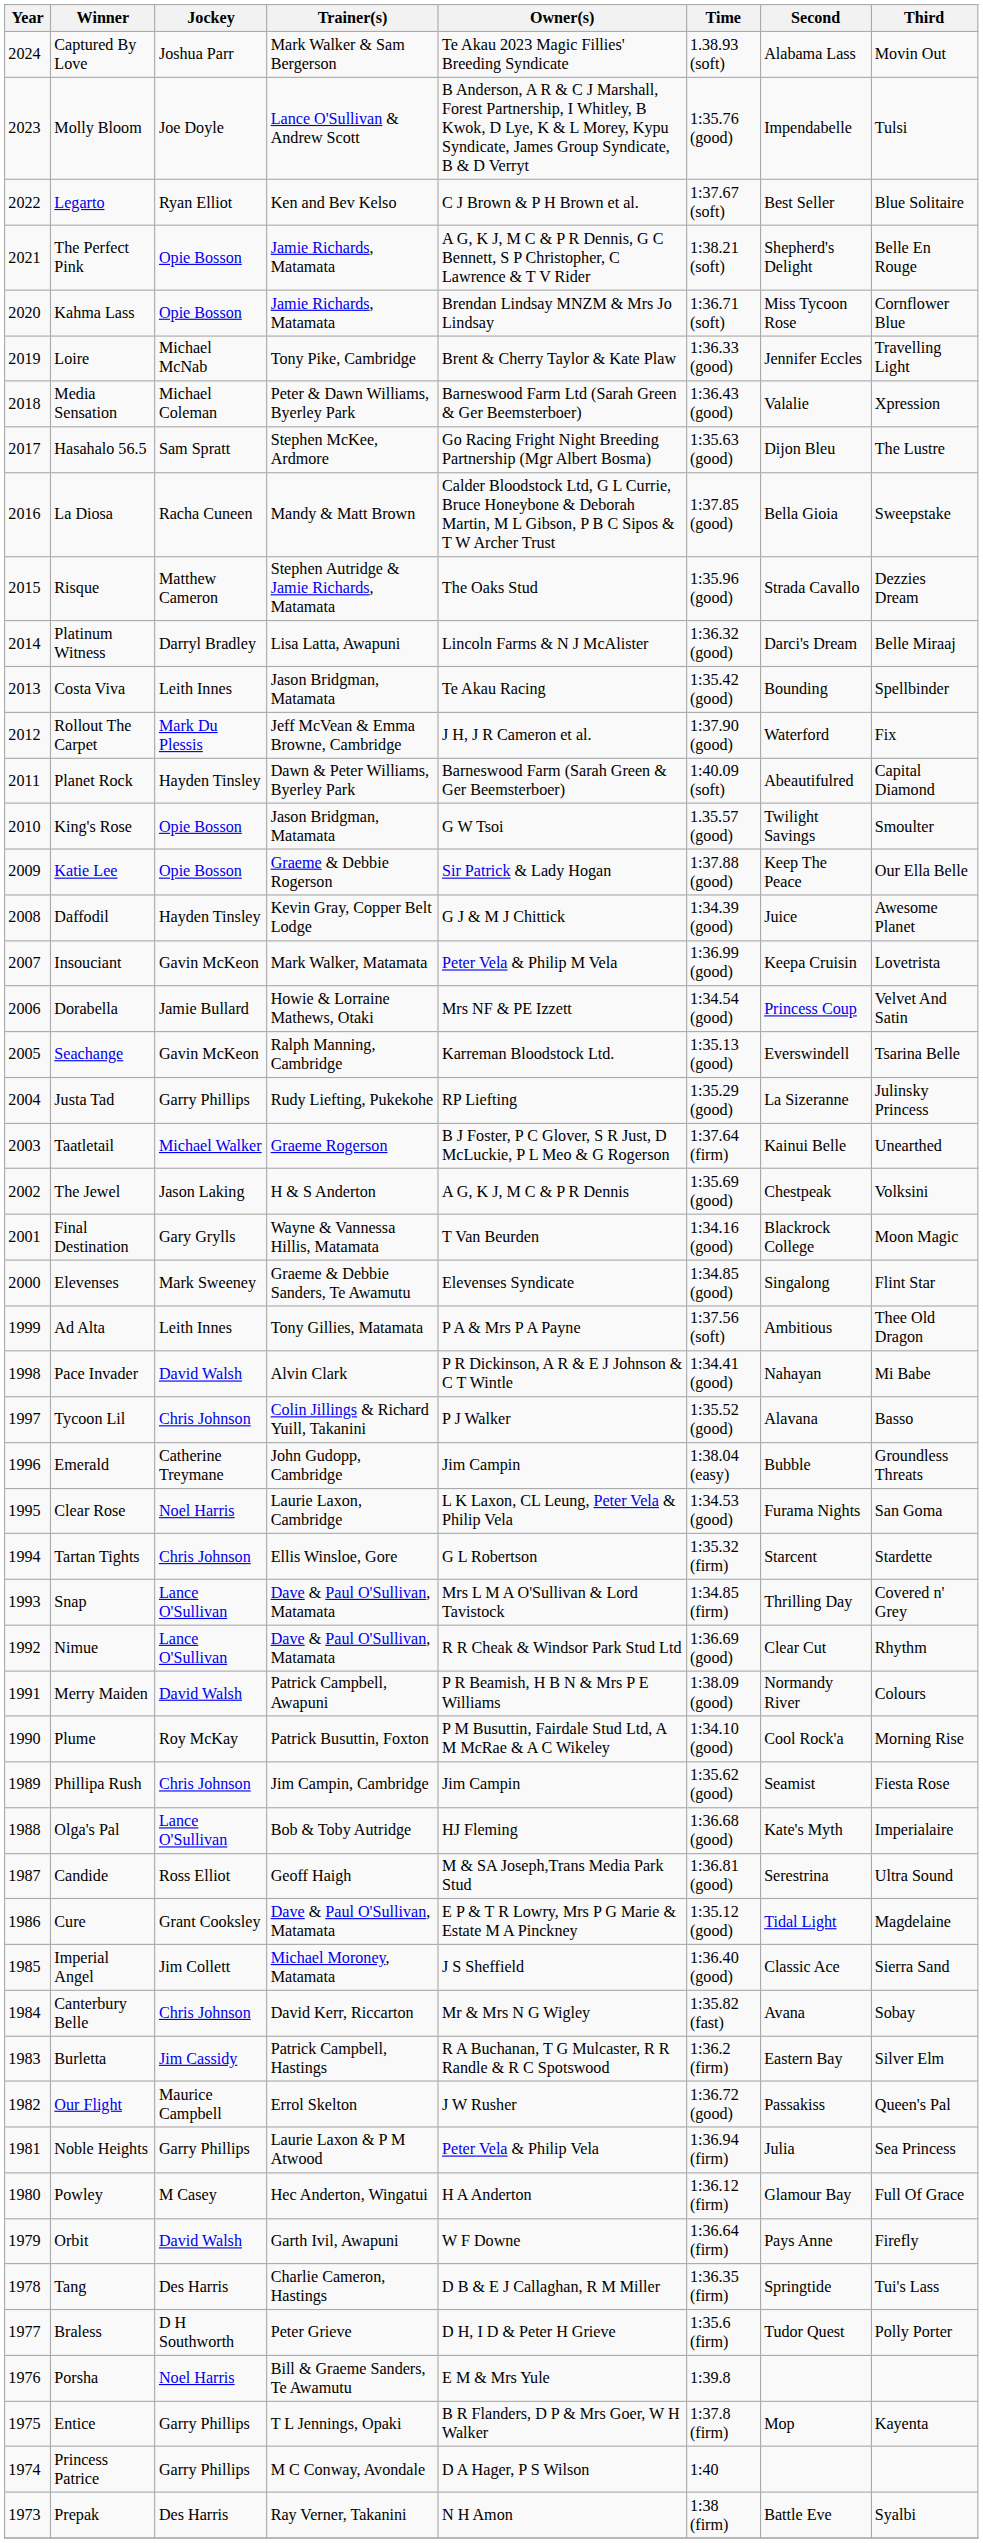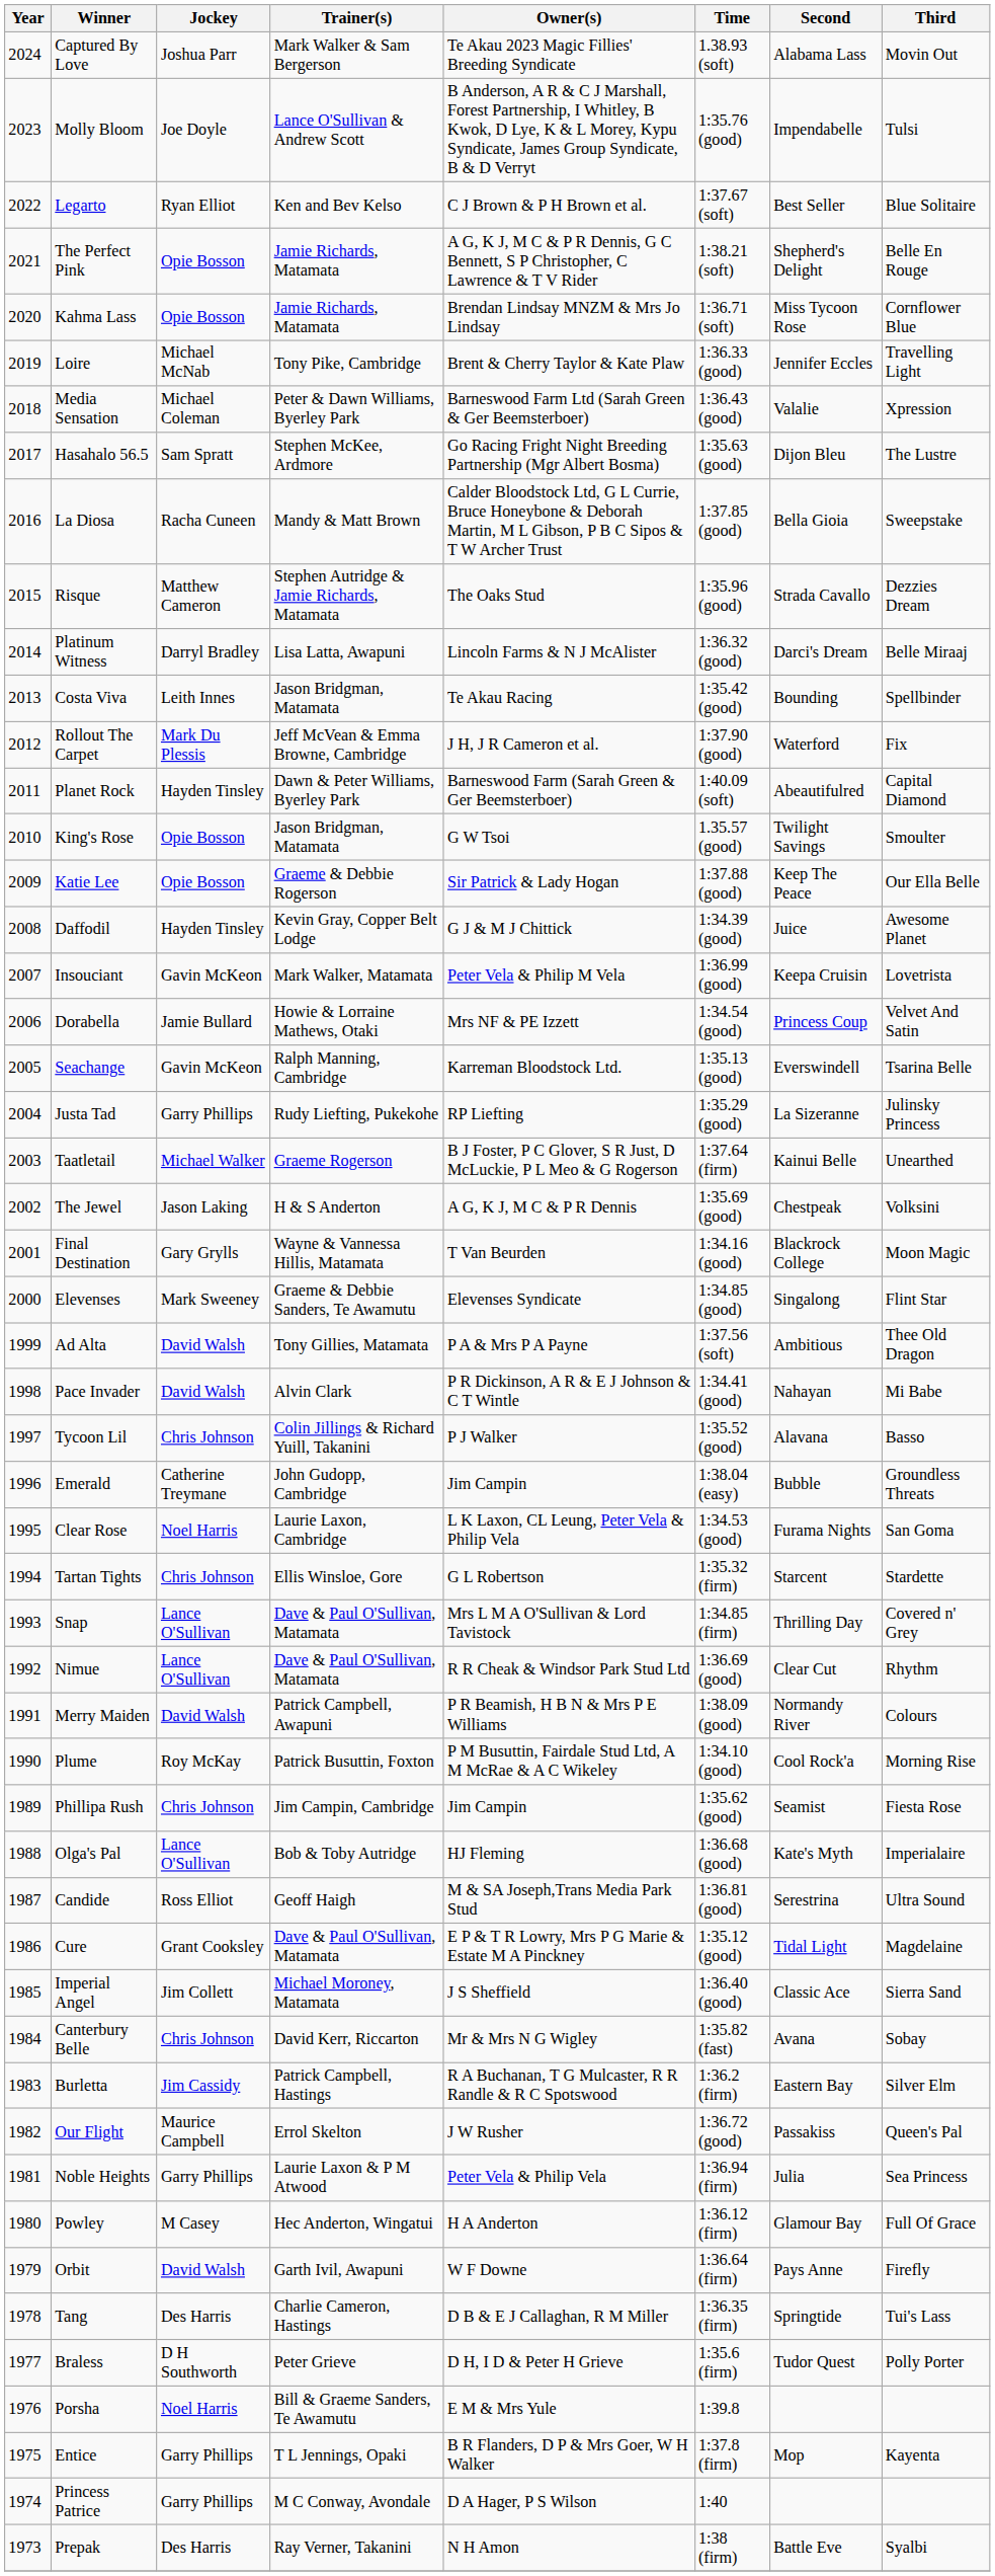 <table class="wikitable sortable" style="font-size:90%">
 <tr>
 <th style="width:38px">Year<br></th>
 <th style="width:100px">Winner<br></th>
 <th style="width:110px">Jockey<br></th>
 <th style="width:200px">Trainer(s)<br></th>
 <th style="width:300px">Owner(s)<br></th>
 <th style="width:70px">Time<br></th>
 <th style="width:100px">Second<br></th>
 <th style="width:100px">Third</th>
 </tr>
 <tr>
 <td>2024</td>
 <td>Captured By Love</td>
 <td>Joshua Parr</td>
 <td>Mark Walker & Sam Bergerson</td>
 <td>Te Akau 2023 Magic Fillies' Breeding Syndicate</td>
 <td>1.38.93 (soft)</td>
 <td>Alabama Lass</td>
 <td>Movin Out</td>
 </tr>
 <tr>
 <td>2023</td>
 <td>Molly Bloom</td>
 <td>Joe Doyle</td>
 <td><a href='#'>Lance O'Sullivan</a> & Andrew Scott</td>
 <td>B Anderson, A R & C J Marshall, Forest Partnership, I Whitley, B Kwok, D Lye, K & L Morey, Kypu Syndicate, James Group Syndicate, B & D Verryt</td>
 <td>1:35.76 (good)</td>
 <td>Impendabelle</td>
 <td>Tulsi</td>
 </tr>
 <tr>
 <td>2022 </td>
 <td><a href='#'>Legarto</a></td>
 <td>Ryan Elliot</td>
 <td>Ken and Bev Kelso</td>
 <td>C J Brown & P H Brown et al.</td>
 <td>1:37.67 (soft)</td>
 <td>Best Seller</td>
 <td>Blue Solitaire</td>
 </tr>
 <tr>
 <td>2021 </td>
 <td>The Perfect Pink</td>
 <td><a href='#'>Opie Bosson</a></td>
 <td><a href='#'>Jamie Richards</a>, Matamata</td>
 <td>A G, K J, M C & P R Dennis, G C Bennett, S P Christopher, C Lawrence & T V Rider</td>
 <td>1:38.21 (soft)</td>
 <td>Shepherd's Delight</td>
 <td>Belle En Rouge</td>
 </tr>
 <tr>
 <td>2020 </td>
 <td>Kahma Lass</td>
 <td><a href='#'>Opie Bosson</a></td>
 <td><a href='#'>Jamie Richards</a>, Matamata</td>
 <td>Brendan Lindsay MNZM & Mrs Jo Lindsay</td>
 <td>1:36.71 (soft)</td>
 <td>Miss Tycoon Rose</td>
 <td>Cornflower Blue</td>
 </tr>
 <tr>
 <td>2019 </td>
 <td>Loire</td>
 <td>Michael McNab</td>
 <td>Tony Pike, Cambridge</td>
 <td>Brent & Cherry Taylor & Kate Plaw</td>
 <td>1:36.33 (good)</td>
 <td>Jennifer Eccles</td>
 <td>Travelling Light</td>
 </tr>
 <tr>
 <td>2018 </td>
 <td>Media Sensation</td>
 <td>Michael Coleman</td>
 <td>Peter & Dawn Williams, Byerley Park</td>
 <td>Barneswood Farm Ltd (Sarah Green & Ger Beemsterboer)</td>
 <td>1:36.43 (good)</td>
 <td>Valalie</td>
 <td>Xpression</td>
 </tr>
 <tr>
 <td>2017 </td>
 <td>Hasahalo 56.5</td>
 <td>Sam Spratt</td>
 <td>Stephen McKee, Ardmore</td>
 <td>Go Racing Fright Night Breeding Partnership (Mgr Albert Bosma)</td>
 <td>1:35.63 (good)</td>
 <td>Dijon Bleu</td>
 <td>The Lustre</td>
 </tr>
 <tr>
 <td>2016 </td>
 <td>La Diosa</td>
 <td>Racha Cuneen</td>
 <td>Mandy & Matt Brown</td>
 <td>Calder Bloodstock Ltd, G L Currie, Bruce Honeybone & Deborah Martin, M L Gibson, P B C Sipos & T W Archer Trust</td>
 <td>1:37.85 (good)</td>
 <td>Bella Gioia</td>
 <td>Sweepstake</td>
 </tr>
 <tr>
 <td>2015 </td>
 <td>Risque</td>
 <td>Matthew Cameron</td>
 <td>Stephen Autridge & <a href='#'>Jamie Richards</a>, Matamata</td>
 <td>The Oaks Stud</td>
 <td>1:35.96 (good)</td>
 <td>Strada Cavallo</td>
 <td>Dezzies Dream</td>
 </tr>
 <tr>
 <td>2014</td>
 <td>Platinum Witness</td>
 <td>Darryl Bradley</td>
 <td>Lisa Latta, Awapuni</td>
 <td>Lincoln Farms & N J McAlister</td>
 <td>1:36.32 (good)</td>
 <td>Darci's Dream</td>
 <td>Belle Miraaj</td>
 </tr>
 <tr>
 <td>2013 </td>
 <td>Costa Viva</td>
 <td>Leith Innes</td>
 <td>Jason Bridgman, Matamata</td>
 <td>Te Akau Racing</td>
 <td>1:35.42 (good)</td>
 <td>Bounding</td>
 <td>Spellbinder</td>
 </tr>
 <tr>
 <td>2012 </td>
 <td>Rollout The Carpet</td>
 <td><a href='#'>Mark Du Plessis</a></td>
 <td>Jeff McVean & Emma Browne, Cambridge</td>
 <td>J H, J R Cameron et al.</td>
 <td>1:37.90 (good)</td>
 <td>Waterford</td>
 <td>Fix</td>
 </tr>
 <tr>
 <td>2011 </td>
 <td>Planet Rock</td>
 <td>Hayden Tinsley</td>
 <td>Dawn & Peter Williams, Byerley Park</td>
 <td>Barneswood Farm (Sarah Green & Ger Beemsterboer)</td>
 <td>1:40.09 (soft)</td>
 <td>Abeautifulred</td>
 <td>Capital Diamond</td>
 </tr>
 <tr>
 <td>2010 </td>
 <td>King's Rose</td>
 <td><a href='#'>Opie Bosson</a></td>
 <td>Jason Bridgman, Matamata</td>
 <td>G W Tsoi</td>
 <td>1.35.57 (good)</td>
 <td>Twilight Savings</td>
 <td>Smoulter</td>
 </tr>
 <tr>
 <td>2009 </td>
 <td><a href='#'>Katie Lee</a></td>
 <td><a href='#'>Opie Bosson</a></td>
 <td><a href='#'>Graeme</a> & Debbie Rogerson</td>
 <td><a href='#'>Sir Patrick</a> & Lady Hogan</td>
 <td>1:37.88 (good)</td>
 <td>Keep The Peace</td>
 <td>Our Ella Belle</td>
 </tr>
 <tr>
 <td>2008</td>
 <td>Daffodil</td>
 <td>Hayden Tinsley</td>
 <td>Kevin Gray, Copper Belt Lodge</td>
 <td>G J & M J Chittick</td>
 <td>1:34.39 (good)</td>
 <td>Juice</td>
 <td>Awesome Planet</td>
 </tr>
 <tr>
 <td>2007</td>
 <td>Insouciant</td>
 <td>Gavin McKeon</td>
 <td>Mark Walker, Matamata</td>
 <td><a href='#'>Peter Vela</a> & Philip M Vela</td>
 <td>1:36.99 (good)</td>
 <td>Keepa Cruisin</td>
 <td>Lovetrista</td>
 </tr>
 <tr>
 <td>2006 </td>
 <td>Dorabella</td>
 <td>Jamie Bullard</td>
 <td>Howie & Lorraine Mathews, Otaki</td>
 <td>Mrs NF & PE Izzett</td>
 <td>1:34.54 (good)</td>
 <td><a href='#'>Princess Coup</a></td>
 <td>Velvet And Satin</td>
 </tr>
 <tr>
 <td>2005</td>
 <td><a href='#'>Seachange</a></td>
 <td>Gavin McKeon</td>
 <td>Ralph Manning, Cambridge</td>
 <td>Karreman Bloodstock Ltd.</td>
 <td>1:35.13 (good)</td>
 <td>Everswindell</td>
 <td>Tsarina Belle</td>
 </tr>
 <tr>
 <td>2004</td>
 <td>Justa Tad</td>
 <td>Garry Phillips</td>
 <td>Rudy Liefting, Pukekohe</td>
 <td>RP Liefting</td>
 <td>1:35.29 (good)</td>
 <td>La Sizeranne</td>
 <td>Julinsky Princess</td>
 </tr>
 <tr>
 <td>2003</td>
 <td>Taatletail</td>
 <td><a href='#'>Michael Walker</a></td>
 <td><a href='#'>Graeme Rogerson</a></td>
 <td>B J Foster, P C Glover, S R Just, D McLuckie, P L Meo & G Rogerson</td>
 <td>1:37.64 (firm)</td>
 <td>Kainui Belle</td>
 <td>Unearthed</td>
 </tr>
 <tr>
 <td>2002</td>
 <td>The Jewel</td>
 <td>Jason Laking</td>
 <td>H & S Anderton</td>
 <td>A G, K J, M C & P R Dennis</td>
 <td>1:35.69 (good)</td>
 <td>Chestpeak</td>
 <td>Volksini</td>
 </tr>
 <tr>
 <td>2001</td>
 <td>Final Destination</td>
 <td>Gary Grylls</td>
 <td>Wayne & Vannessa Hillis, Matamata</td>
 <td>T Van Beurden</td>
 <td>1:34.16 (good)</td>
 <td>Blackrock College</td>
 <td>Moon Magic</td>
 </tr>
 <tr>
 <td>2000</td>
 <td>Elevenses</td>
 <td>Mark Sweeney</td>
 <td>Graeme & Debbie Sanders, Te Awamutu</td>
 <td>Elevenses Syndicate</td>
 <td>1:34.85 (good)</td>
 <td>Singalong</td>
 <td>Flint Star</td>
 </tr>
 <tr>
 <td>1999</td>
 <td>Ad Alta</td>
-<td>Leith Innes</td>
+<td><a href='#'>David Walsh</a></td>
 <td>Tony Gillies, Matamata</td>
 <td>P A & Mrs P A Payne</td>
 <td>1:37.56 (soft)</td>
 <td>Ambitious</td>
 <td>Thee Old Dragon</td>
 </tr>
 <tr>
 <td>1998</td>
 <td>Pace Invader</td>
 <td><a href='#'>David Walsh</a></td>
 <td>Alvin Clark</td>
 <td>P R Dickinson, A R & E J Johnson & C T Wintle</td>
 <td>1:34.41 (good)</td>
 <td>Nahayan</td>
 <td>Mi Babe</td>
 </tr>
 <tr>
 <td>1997</td>
 <td>Tycoon Lil</td>
 <td><a href='#'>Chris Johnson</a></td>
 <td><a href='#'>Colin Jillings</a> & Richard Yuill, Takanini</td>
 <td>P J Walker</td>
 <td>1:35.52 (good)</td>
 <td>Alavana</td>
 <td>Basso</td>
 </tr>
 <tr>
 <td>1996</td>
 <td>Emerald</td>
 <td>Catherine Treymane</td>
 <td>John Gudopp, Cambridge</td>
 <td>Jim Campin</td>
 <td>1:38.04 (easy)</td>
 <td>Bubble</td>
 <td>Groundless Threats</td>
 </tr>
 <tr>
 <td>1995</td>
 <td>Clear Rose</td>
 <td><a href='#'>Noel Harris</a></td>
 <td>Laurie Laxon, Cambridge</td>
 <td>L K Laxon, CL Leung, <a href='#'>Peter Vela</a> & Philip Vela</td>
 <td>1:34.53 (good)</td>
 <td>Furama Nights</td>
 <td>San Goma</td>
 </tr>
 <tr>
 <td>1994</td>
 <td>Tartan Tights</td>
 <td><a href='#'>Chris Johnson</a></td>
 <td>Ellis Winsloe, Gore</td>
 <td>G L Robertson</td>
 <td>1:35.32 (firm)</td>
 <td>Starcent</td>
 <td>Stardette</td>
 </tr>
 <tr>
 <td>1993</td>
 <td>Snap</td>
 <td><a href='#'>Lance O'Sullivan</a></td>
 <td><a href='#'>Dave</a> & <a href='#'>Paul O'Sullivan</a>, Matamata</td>
 <td>Mrs L M A O'Sullivan & Lord Tavistock</td>
 <td>1:34.85 (firm)</td>
 <td>Thrilling Day</td>
 <td>Covered n' Grey</td>
 </tr>
 <tr>
 <td>1992</td>
 <td>Nimue</td>
 <td><a href='#'>Lance O'Sullivan</a></td>
 <td><a href='#'>Dave</a> & <a href='#'>Paul O'Sullivan</a>, Matamata</td>
 <td>R R Cheak & Windsor Park Stud Ltd</td>
 <td>1:36.69 (good)</td>
 <td>Clear Cut</td>
 <td>Rhythm</td>
 </tr>
 <tr>
 <td>1991</td>
 <td>Merry Maiden</td>
 <td><a href='#'>David Walsh</a></td>
 <td>Patrick Campbell, Awapuni</td>
 <td>P R Beamish, H B N & Mrs P E Williams</td>
 <td>1:38.09 (good)</td>
 <td>Normandy River</td>
 <td>Colours</td>
 </tr>
 <tr>
 <td>1990</td>
 <td>Plume</td>
 <td>Roy McKay</td>
 <td>Patrick Busuttin, Foxton</td>
 <td>P M Busuttin, Fairdale Stud Ltd, A M McRae & A C Wikeley</td>
 <td>1:34.10 (good)</td>
 <td>Cool Rock'a</td>
 <td>Morning Rise</td>
 </tr>
 <tr>
 <td>1989</td>
 <td>Phillipa Rush</td>
 <td><a href='#'>Chris Johnson</a></td>
 <td>Jim Campin, Cambridge</td>
 <td>Jim Campin</td>
 <td>1:35.62 (good)</td>
 <td>Seamist</td>
 <td>Fiesta Rose</td>
 </tr>
 <tr>
 <td>1988</td>
 <td>Olga's Pal</td>
 <td><a href='#'>Lance O'Sullivan</a></td>
 <td>Bob & Toby Autridge</td>
 <td>HJ Fleming</td>
 <td>1:36.68 (good)</td>
 <td>Kate's Myth</td>
 <td>Imperialaire</td>
 </tr>
 <tr>
 <td>1987</td>
 <td>Candide</td>
 <td>Ross Elliot</td>
 <td>Geoff Haigh</td>
 <td>M & SA Joseph,Trans Media Park Stud</td>
 <td>1:36.81 (good)</td>
 <td>Serestrina</td>
 <td>Ultra Sound</td>
 </tr>
 <tr>
 <td>1986</td>
 <td>Cure</td>
 <td>Grant Cooksley</td>
 <td><a href='#'>Dave</a> & <a href='#'>Paul O'Sullivan</a>, Matamata</td>
 <td>E P & T R Lowry, Mrs P G Marie & Estate M A Pinckney</td>
 <td>1:35.12 (good)</td>
 <td><a href='#'>Tidal Light</a></td>
 <td>Magdelaine</td>
 </tr>
 <tr>
 <td>1985</td>
 <td>Imperial Angel</td>
 <td>Jim Collett</td>
 <td><a href='#'>Michael Moroney</a>, Matamata</td>
 <td>J S Sheffield</td>
 <td>1:36.40 (good)</td>
 <td>Classic Ace</td>
 <td>Sierra Sand</td>
 </tr>
 <tr>
 <td>1984</td>
 <td>Canterbury Belle</td>
 <td><a href='#'>Chris Johnson</a></td>
 <td>David Kerr, Riccarton</td>
 <td>Mr & Mrs N G Wigley</td>
 <td>1:35.82 (fast)</td>
 <td>Avana</td>
 <td>Sobay</td>
 </tr>
 <tr>
 <td>1983</td>
 <td>Burletta</td>
 <td><a href='#'>Jim Cassidy</a></td>
 <td>Patrick Campbell, Hastings</td>
 <td>R A Buchanan, T G Mulcaster, R R Randle & R C Spotswood</td>
 <td>1:36.2 (firm)</td>
 <td>Eastern Bay</td>
 <td>Silver Elm</td>
 </tr>
 <tr>
 <td>1982</td>
 <td><a href='#'>Our Flight</a></td>
 <td>Maurice Campbell</td>
 <td>Errol Skelton</td>
 <td>J W Rusher</td>
 <td>1:36.72 (good)</td>
 <td>Passakiss</td>
 <td>Queen's Pal</td>
 </tr>
 <tr>
 <td>1981</td>
 <td>Noble Heights</td>
 <td>Garry Phillips</td>
 <td>Laurie Laxon & P M Atwood</td>
 <td><a href='#'>Peter Vela</a> & Philip Vela</td>
 <td>1:36.94 (firm)</td>
 <td>Julia</td>
 <td>Sea Princess</td>
 </tr>
 <tr>
 <td>1980</td>
 <td>Powley</td>
 <td>M Casey</td>
 <td>Hec Anderton, Wingatui</td>
 <td>H A Anderton</td>
 <td>1:36.12 (firm)</td>
 <td>Glamour Bay</td>
 <td>Full Of Grace</td>
 </tr>
 <tr>
 <td>1979</td>
 <td>Orbit</td>
 <td><a href='#'>David Walsh</a></td>
 <td>Garth Ivil, Awapuni</td>
 <td>W F Downe</td>
 <td>1:36.64 (firm)</td>
 <td>Pays Anne</td>
 <td>Firefly</td>
 </tr>
 <tr>
 <td>1978</td>
 <td>Tang</td>
 <td>Des Harris</td>
 <td>Charlie Cameron, Hastings</td>
 <td>D B & E J Callaghan, R M Miller</td>
 <td>1:36.35 (firm)</td>
 <td>Springtide</td>
 <td>Tui's Lass</td>
 </tr>
 <tr>
 <td>1977</td>
 <td>Braless</td>
 <td>D H Southworth</td>
 <td>Peter Grieve</td>
 <td>D H, I D & Peter H Grieve</td>
 <td>1:35.6 (firm)</td>
 <td>Tudor Quest</td>
 <td>Polly Porter</td>
 </tr>
 <tr>
 <td>1976</td>
 <td>Porsha</td>
 <td><a href='#'>Noel Harris</a></td>
 <td>Bill & Graeme Sanders, Te Awamutu</td>
 <td>E M & Mrs Yule</td>
 <td>1:39.8</td>
 <td></td>
 <td></td>
 </tr>
 <tr>
 <td>1975</td>
 <td>Entice</td>
 <td>Garry Phillips</td>
 <td>T L Jennings, Opaki</td>
 <td>B R Flanders, D P & Mrs Goer, W H Walker</td>
 <td>1:37.8 (firm)</td>
 <td>Mop</td>
 <td>Kayenta</td>
 </tr>
 <tr>
 <td>1974</td>
 <td>Princess Patrice</td>
 <td>Garry Phillips</td>
 <td>M C Conway, Avondale</td>
 <td>D A Hager, P S Wilson</td>
 <td>1:40</td>
 <td></td>
 <td></td>
 </tr>
 <tr>
 <td>1973</td>
 <td>Prepak</td>
 <td>Des Harris</td>
 <td>Ray Verner, Takanini</td>
 <td>N H Amon</td>
 <td>1:38 (firm)</td>
 <td>Battle Eve</td>
 <td>Syalbi</td>
 </tr>
 <tr>
 </tr>
 </table>
